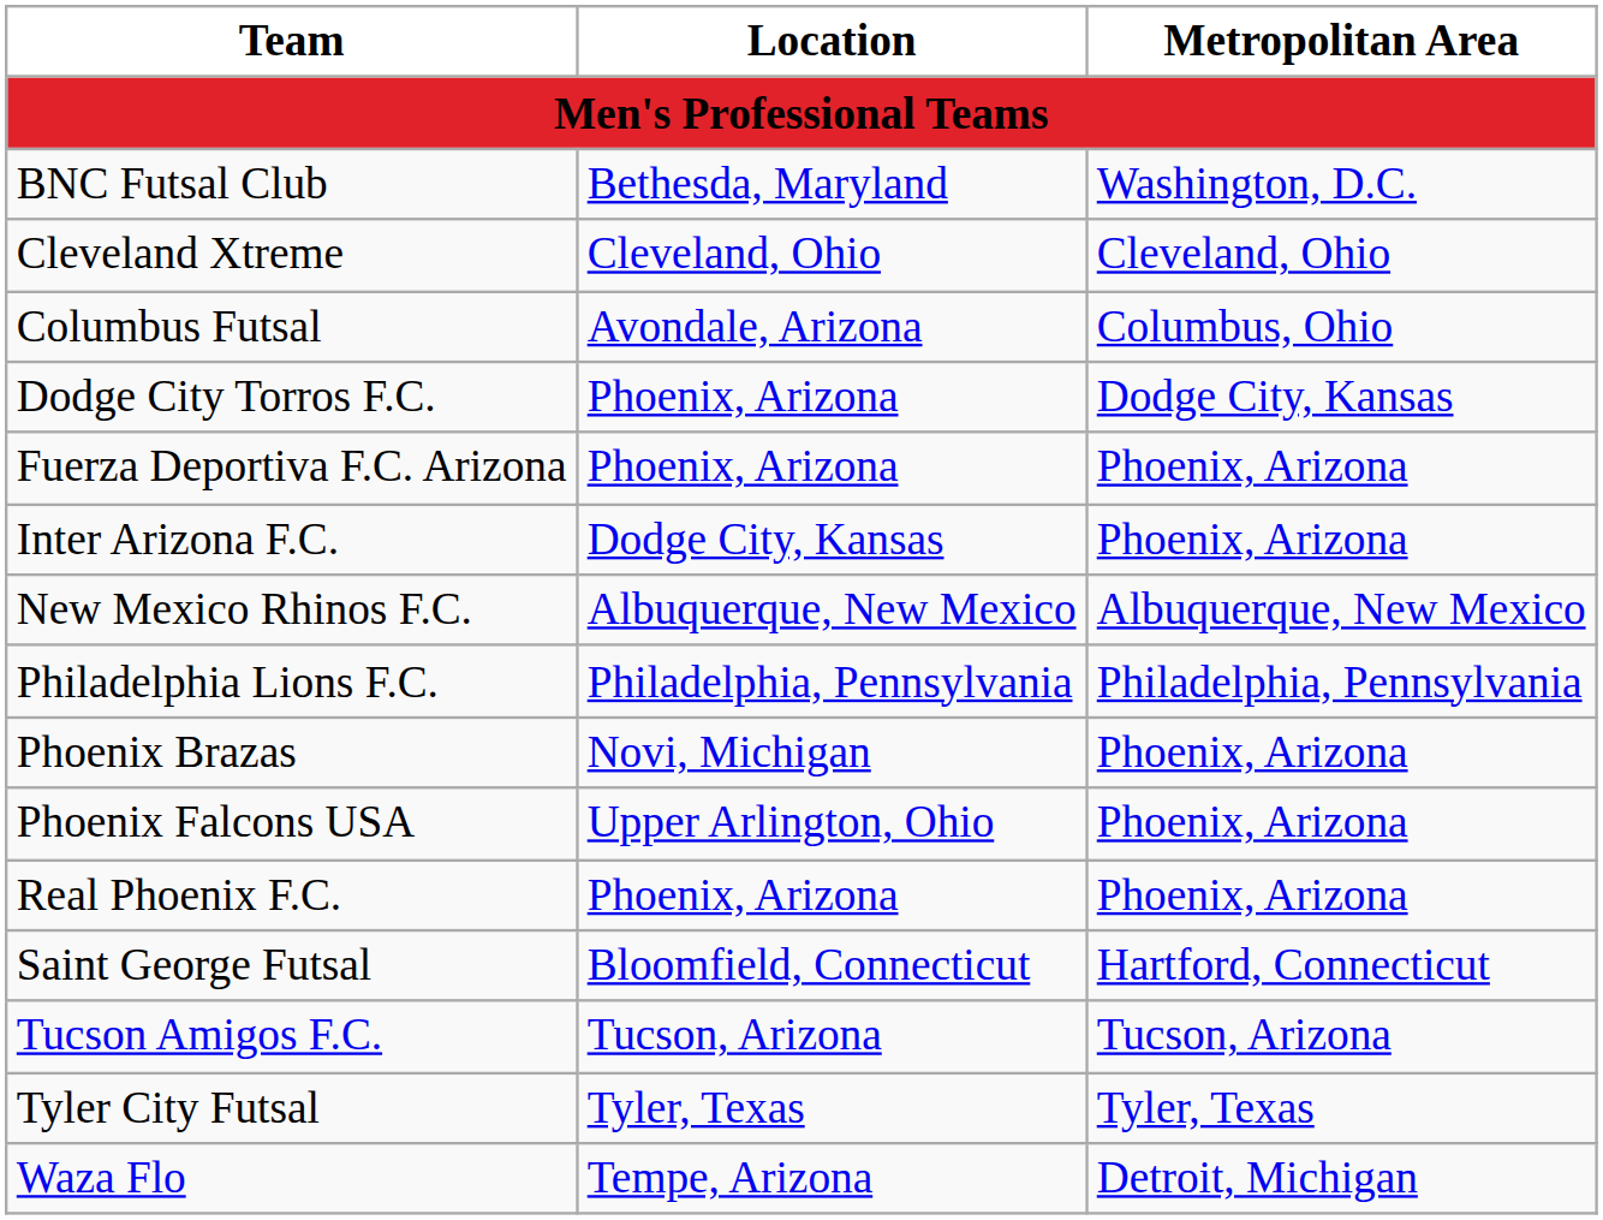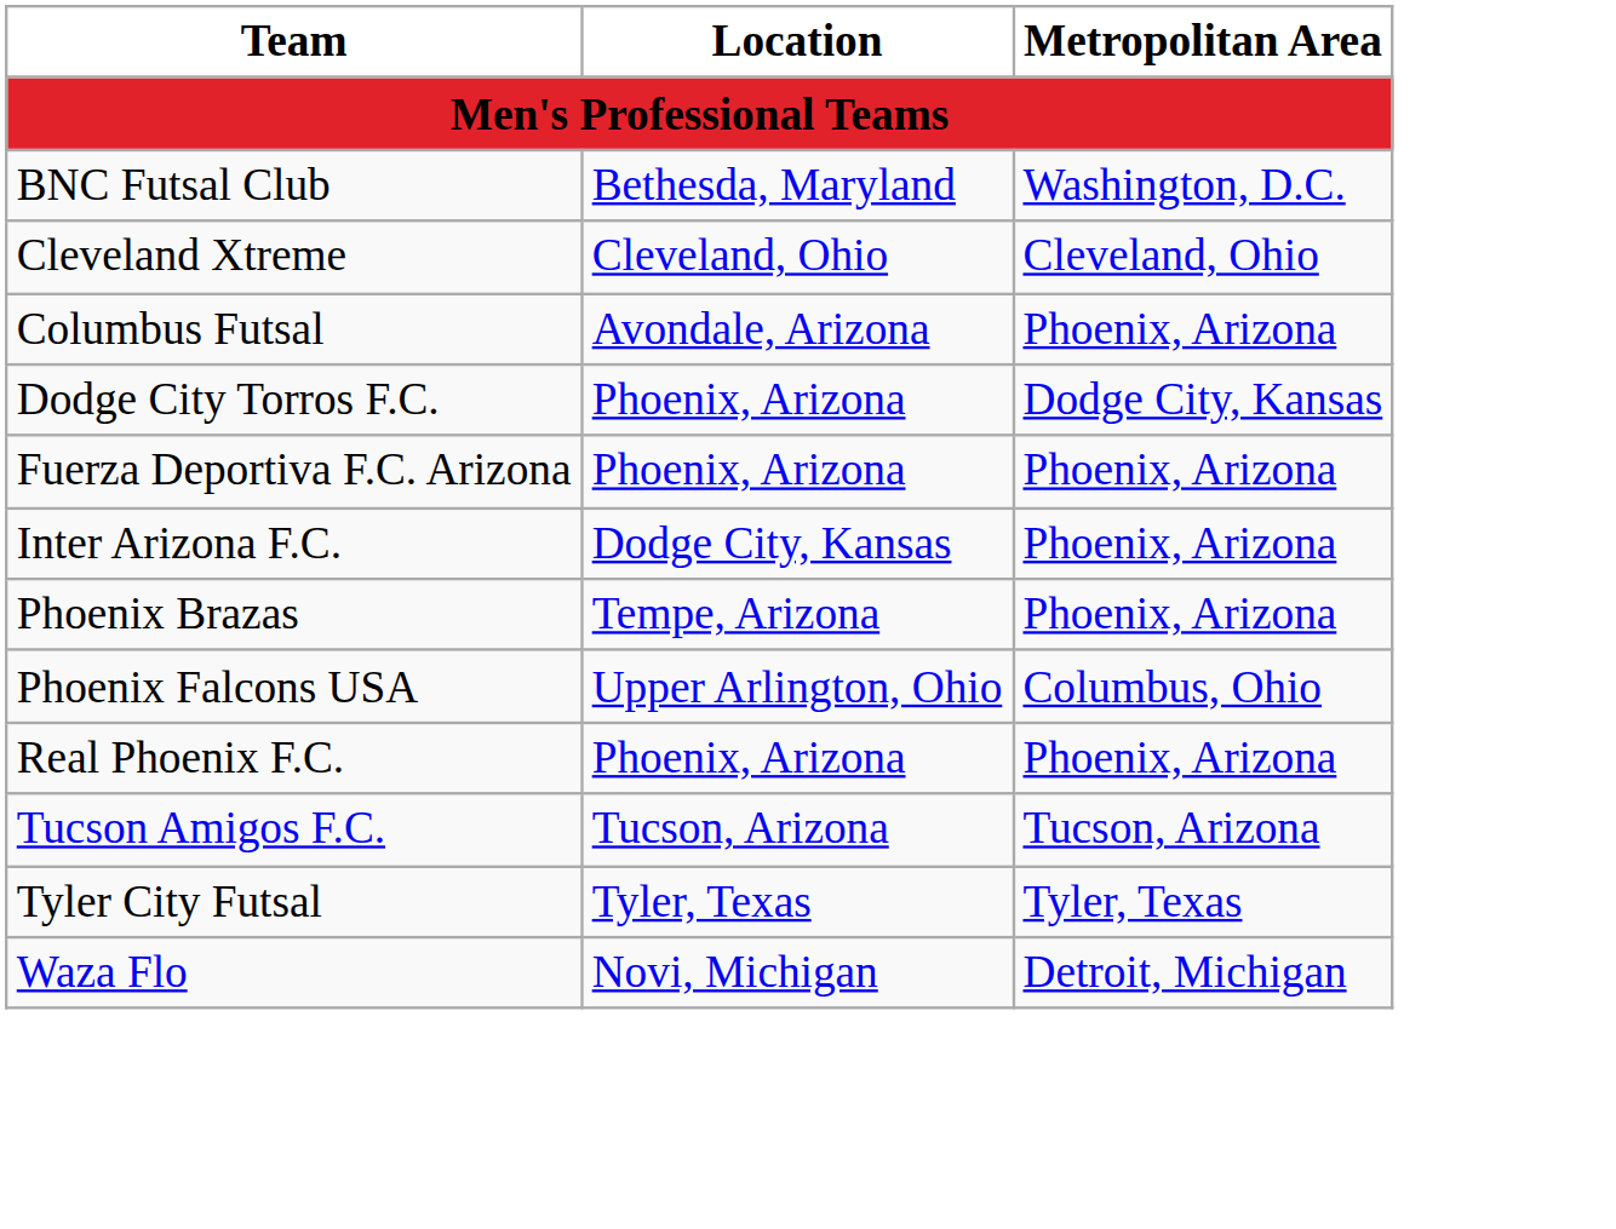 <table class="wikitable sortable" style="text-align:left">
 <tr>
 <th style="background:white">Team</th>
 <th style="background:white">Location</th>
 <th style="background:white">Metropolitan Area</th>
 </tr>
 <tr>
 <th colspan="3" style="background:#E2222A;"><span>Men's Professional Teams</span></th>
 </tr>
 <tr>
 <td>BNC Futsal Club</td>
 <td><a href='#'>Bethesda, Maryland</a></td>
 <td><a href='#'>Washington, D.C.</a></td>
 </tr>
 <tr>
 <td>Cleveland Xtreme</td>
 <td><a href='#'>Cleveland, Ohio</a></td>
 <td><a href='#'>Cleveland, Ohio</a></td>
 </tr>
 <tr>
 <td>Columbus Futsal</td>
 <td><a href='#'>Avondale, Arizona</a></td>
-<td><a href='#'>Columbus, Ohio</a></td>
+<td><a href='#'>Phoenix, Arizona</a></td>
 </tr>
 <tr>
 <td>Dodge City Torros F.C.</td>
 <td><a href='#'>Phoenix, Arizona</a></td>
 <td><a href='#'>Dodge City, Kansas</a></td>
 </tr>
 <tr>
 <td>Fuerza Deportiva F.C. Arizona</td>
 <td><a href='#'>Phoenix, Arizona</a></td>
 <td><a href='#'>Phoenix, Arizona</a></td>
 </tr>
 <tr>
 <td>Inter Arizona F.C.</td>
 <td><a href='#'>Dodge City, Kansas</a></td>
 <td><a href='#'>Phoenix, Arizona</a></td>
 </tr>
 <tr>
-<td>New Mexico Rhinos F.C.</td>
-<td><a href='#'>Albuquerque, New Mexico</a></td>
-<td><a href='#'>Albuquerque, New Mexico</a></td>
-</tr>
-<tr>
-<td>Philadelphia Lions F.C.</td>
-<td><a href='#'>Philadelphia, Pennsylvania</a></td>
-<td><a href='#'>Philadelphia, Pennsylvania</a></td>
-</tr>
-<tr>
 <td>Phoenix Brazas</td>
-<td><a href='#'>Novi, Michigan</a></td>
+<td><a href='#'>Tempe, Arizona</a></td>
 <td><a href='#'>Phoenix, Arizona</a></td>
 </tr>
 <tr>
 <td>Phoenix Falcons USA</td>
 <td><a href='#'>Upper Arlington, Ohio</a></td>
-<td><a href='#'>Phoenix, Arizona</a></td>
+<td><a href='#'>Columbus, Ohio</a></td>
 </tr>
 <tr>
 <td>Real Phoenix F.C.</td>
 <td><a href='#'>Phoenix, Arizona</a></td>
 <td><a href='#'>Phoenix, Arizona</a></td>
-</tr>
-<tr>
-<td>Saint George Futsal</td>
-<td><a href='#'>Bloomfield, Connecticut</a></td>
-<td><a href='#'>Hartford, Connecticut</a></td>
 </tr>
 <tr>
 <td><a href='#'>Tucson Amigos F.C.</a></td>
 <td><a href='#'>Tucson, Arizona</a></td>
 <td><a href='#'>Tucson, Arizona</a></td>
 </tr>
 <tr>
 <td>Tyler City Futsal</td>
 <td><a href='#'>Tyler, Texas</a></td>
 <td><a href='#'>Tyler, Texas</a></td>
 </tr>
 <tr>
 <td><a href='#'>Waza Flo</a></td>
-<td><a href='#'>Tempe, Arizona</a></td>
+<td><a href='#'>Novi, Michigan</a></td>
 <td><a href='#'>Detroit, Michigan</a></td>
 </tr>
 </table>
